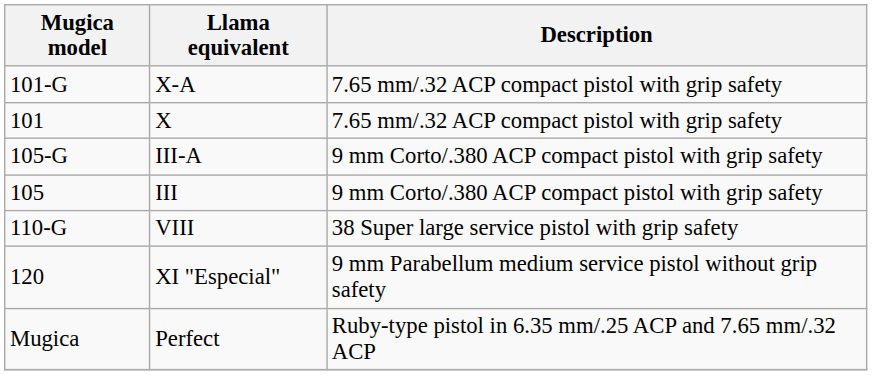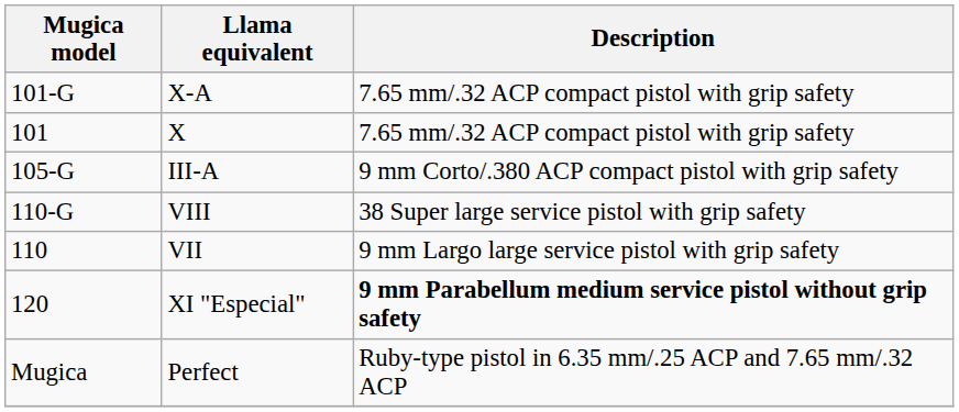 <table class="wikitable">
 <tr>
 <th>Mugica model</th>
 <th>Llama equivalent</th>
 <th>Description</th>
 </tr>
 <tr ---->
 <td>101-G</td>
 <td>X-A</td>
 <td>7.65 mm/.32 ACP compact pistol with grip safety</td>
 </tr>
 <tr>
 <td>101</td>
 <td>X</td>
 <td>7.65 mm/.32 ACP compact pistol with grip safety</td>
 </tr>
 <tr ---->
 <td>105-G</td>
 <td>III-A</td>
 <td>9 mm Corto/.380 ACP compact pistol with grip safety</td>
 </tr>
-<tr>
-<td>105</td>
-<td>III</td>
-<td>9 mm Corto/.380 ACP compact pistol with grip safety</td>
-</tr>
 <tr ---->
 <td>110-G</td>
 <td>VIII</td>
 <td>38 Super large service pistol with grip safety</td>
 </tr>
+<tr>
+<td>110</td>
+<td>VII</td>
+<td>9 mm Largo large service pistol with grip safety</td>
+</tr>
 <tr ---->
 <td>120</td>
 <td>XI "Especial"</td>
-<td>9 mm Parabellum medium service pistol without grip safety</td>
+<td><strong>9 mm Parabellum medium service pistol without grip safety</strong></td>
 </tr>
 <tr>
 <td>Mugica</td>
 <td>Perfect</td>
 <td>Ruby-type pistol in 6.35 mm/.25 ACP and 7.65 mm/.32 ACP</td>
 </tr>
 <tr ---->
 </tr>
 </table>
